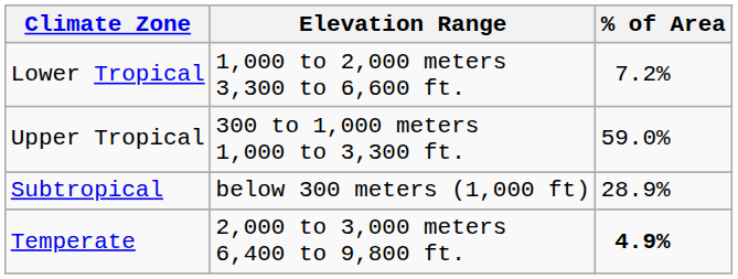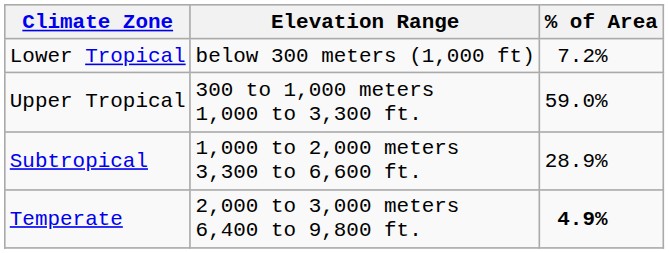 <table class="wikitable">
 <tr>
 <th><a href='#'>Climate Zone</a></th>
 <th>Elevation Range</th>
 <th>% of Area</th>
 </tr>
 <tr>
 <td>Lower <a href='#'>Tropical</a></td>
-<td>1,000 to 2,000 meters<br>3,300 to 6,600 ft.</td>
+<td>below 300 meters (1,000 ft)</td>
 <td> 7.2%</td>
 </tr>
 <tr>
 <td>Upper Tropical</td>
 <td>300 to 1,000 meters<br>1,000 to 3,300 ft.</td>
 <td>59.0%</td>
 </tr>
 <tr>
 <td><a href='#'>Subtropical</a></td>
-<td>below 300 meters (1,000 ft)</td>
+<td>1,000 to 2,000 meters<br>3,300 to 6,600 ft.</td>
 <td>28.9%</td>
 </tr>
 <tr>
 <td><a href='#'>Temperate</a></td>
 <td>2,000 to 3,000 meters<br>6,400 to 9,800 ft.</td>
 <td><strong> 4.9%</strong></td>
 </tr>
 </table>
